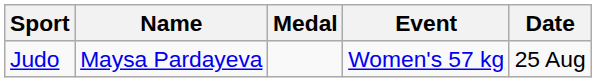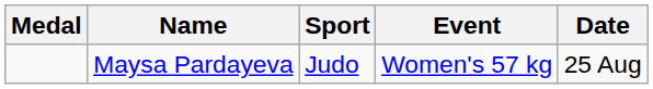 <table class="wikitable sortable"  style="font-size:95%">
 <tr>
+<th>Medal</th>
+<th>Name</th>
 <th>Sport</th>
-<th>Name</th>
-<th>Medal</th>
 <th>Event</th>
 <th>Date</th>
 </tr>
 <tr>
+<td></td>
+<td><a href='#'>Maysa Pardayeva</a></td>
 <td><a href='#'>Judo</a></td>
-<td><a href='#'>Maysa Pardayeva</a></td>
-<td></td>
 <td><a href='#'>Women's 57 kg</a></td>
 <td>25 Aug</td>
 </tr>
 </table>
